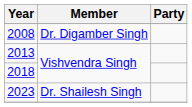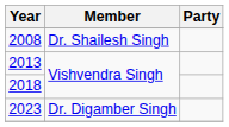 <table class="wikitable sortable">
 <tr>
 <th>Year</th>
 <th>Member</th>
 <th colspan=2>Party</th>
 </tr>
 <tr>
 </tr>
 <tr>
 <td><a href='#'>2008</a></td>
-<td><a href='#'>Dr. Digamber Singh</a></td>
+<td><a href='#'>Dr. Shailesh Singh</a></td>
 <td></td>
 </tr>
 <tr>
 <td><a href='#'>2013</a></td>
 <td rowspan=2><a href='#'>Vishvendra Singh</a></td>
 <td></td>
 </tr>
 <tr>
 <td><a href='#'>2018</a></td>
 </tr>
 <tr>
 <td><a href='#'>2023</a></td>
-<td><a href='#'>Dr. Shailesh Singh</a></td>
+<td><a href='#'>Dr. Digamber Singh</a></td>
 <td></td>
 </tr>
 <tr>
 </tr>
 </table>
